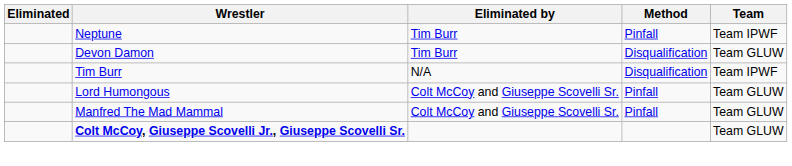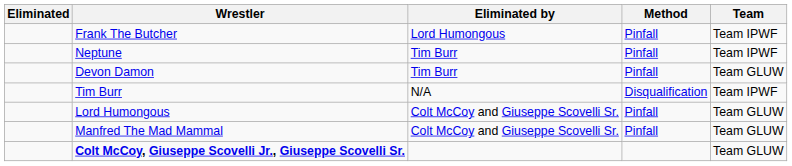 <table class="wikitable sortable">
 <tr>
 <th>Eliminated</th>
 <th>Wrestler</th>
 <th>Eliminated by</th>
 <th>Method</th>
 <th>Team</th>
+</tr>
+<tr>
+<td></td>
+<td><a href='#'>Frank The Butcher</a></td>
+<td><a href='#'>Lord Humongous</a></td>
+<td><a href='#'>Pinfall</a></td>
+<td>Team IPWF</td>
 </tr>
 <tr>
 <td></td>
 <td><a href='#'>Neptune</a></td>
 <td><a href='#'>Tim Burr</a></td>
 <td><a href='#'>Pinfall</a></td>
 <td>Team IPWF</td>
 </tr>
 <tr>
 <td></td>
 <td><a href='#'>Devon Damon</a></td>
 <td><a href='#'>Tim Burr</a></td>
-<td><a href='#'>Disqualification</a></td>
+<td><a href='#'>Pinfall</a></td>
 <td>Team GLUW</td>
 </tr>
 <tr>
 <td></td>
 <td><a href='#'>Tim Burr</a></td>
 <td>N/A</td>
 <td><a href='#'>Disqualification</a></td>
 <td>Team IPWF</td>
 </tr>
 <tr>
 <td></td>
 <td><a href='#'>Lord Humongous</a></td>
 <td><a href='#'>Colt McCoy</a> and <a href='#'>Giuseppe Scovelli Sr.</a></td>
 <td><a href='#'>Pinfall</a></td>
 <td>Team GLUW</td>
 </tr>
 <tr>
 <td></td>
 <td><a href='#'>Manfred The Mad Mammal</a></td>
 <td><a href='#'>Colt McCoy</a> and <a href='#'>Giuseppe Scovelli Sr.</a></td>
 <td><a href='#'>Pinfall</a></td>
 <td>Team GLUW</td>
 </tr>
 <tr>
 <td></td>
 <td><strong><a href='#'>Colt McCoy</a>, <a href='#'>Giuseppe Scovelli Jr.</a>, <a href='#'>Giuseppe Scovelli Sr.</a></strong></td>
 <td></td>
 <td></td>
 <td>Team GLUW</td>
 </tr>
 </table>
